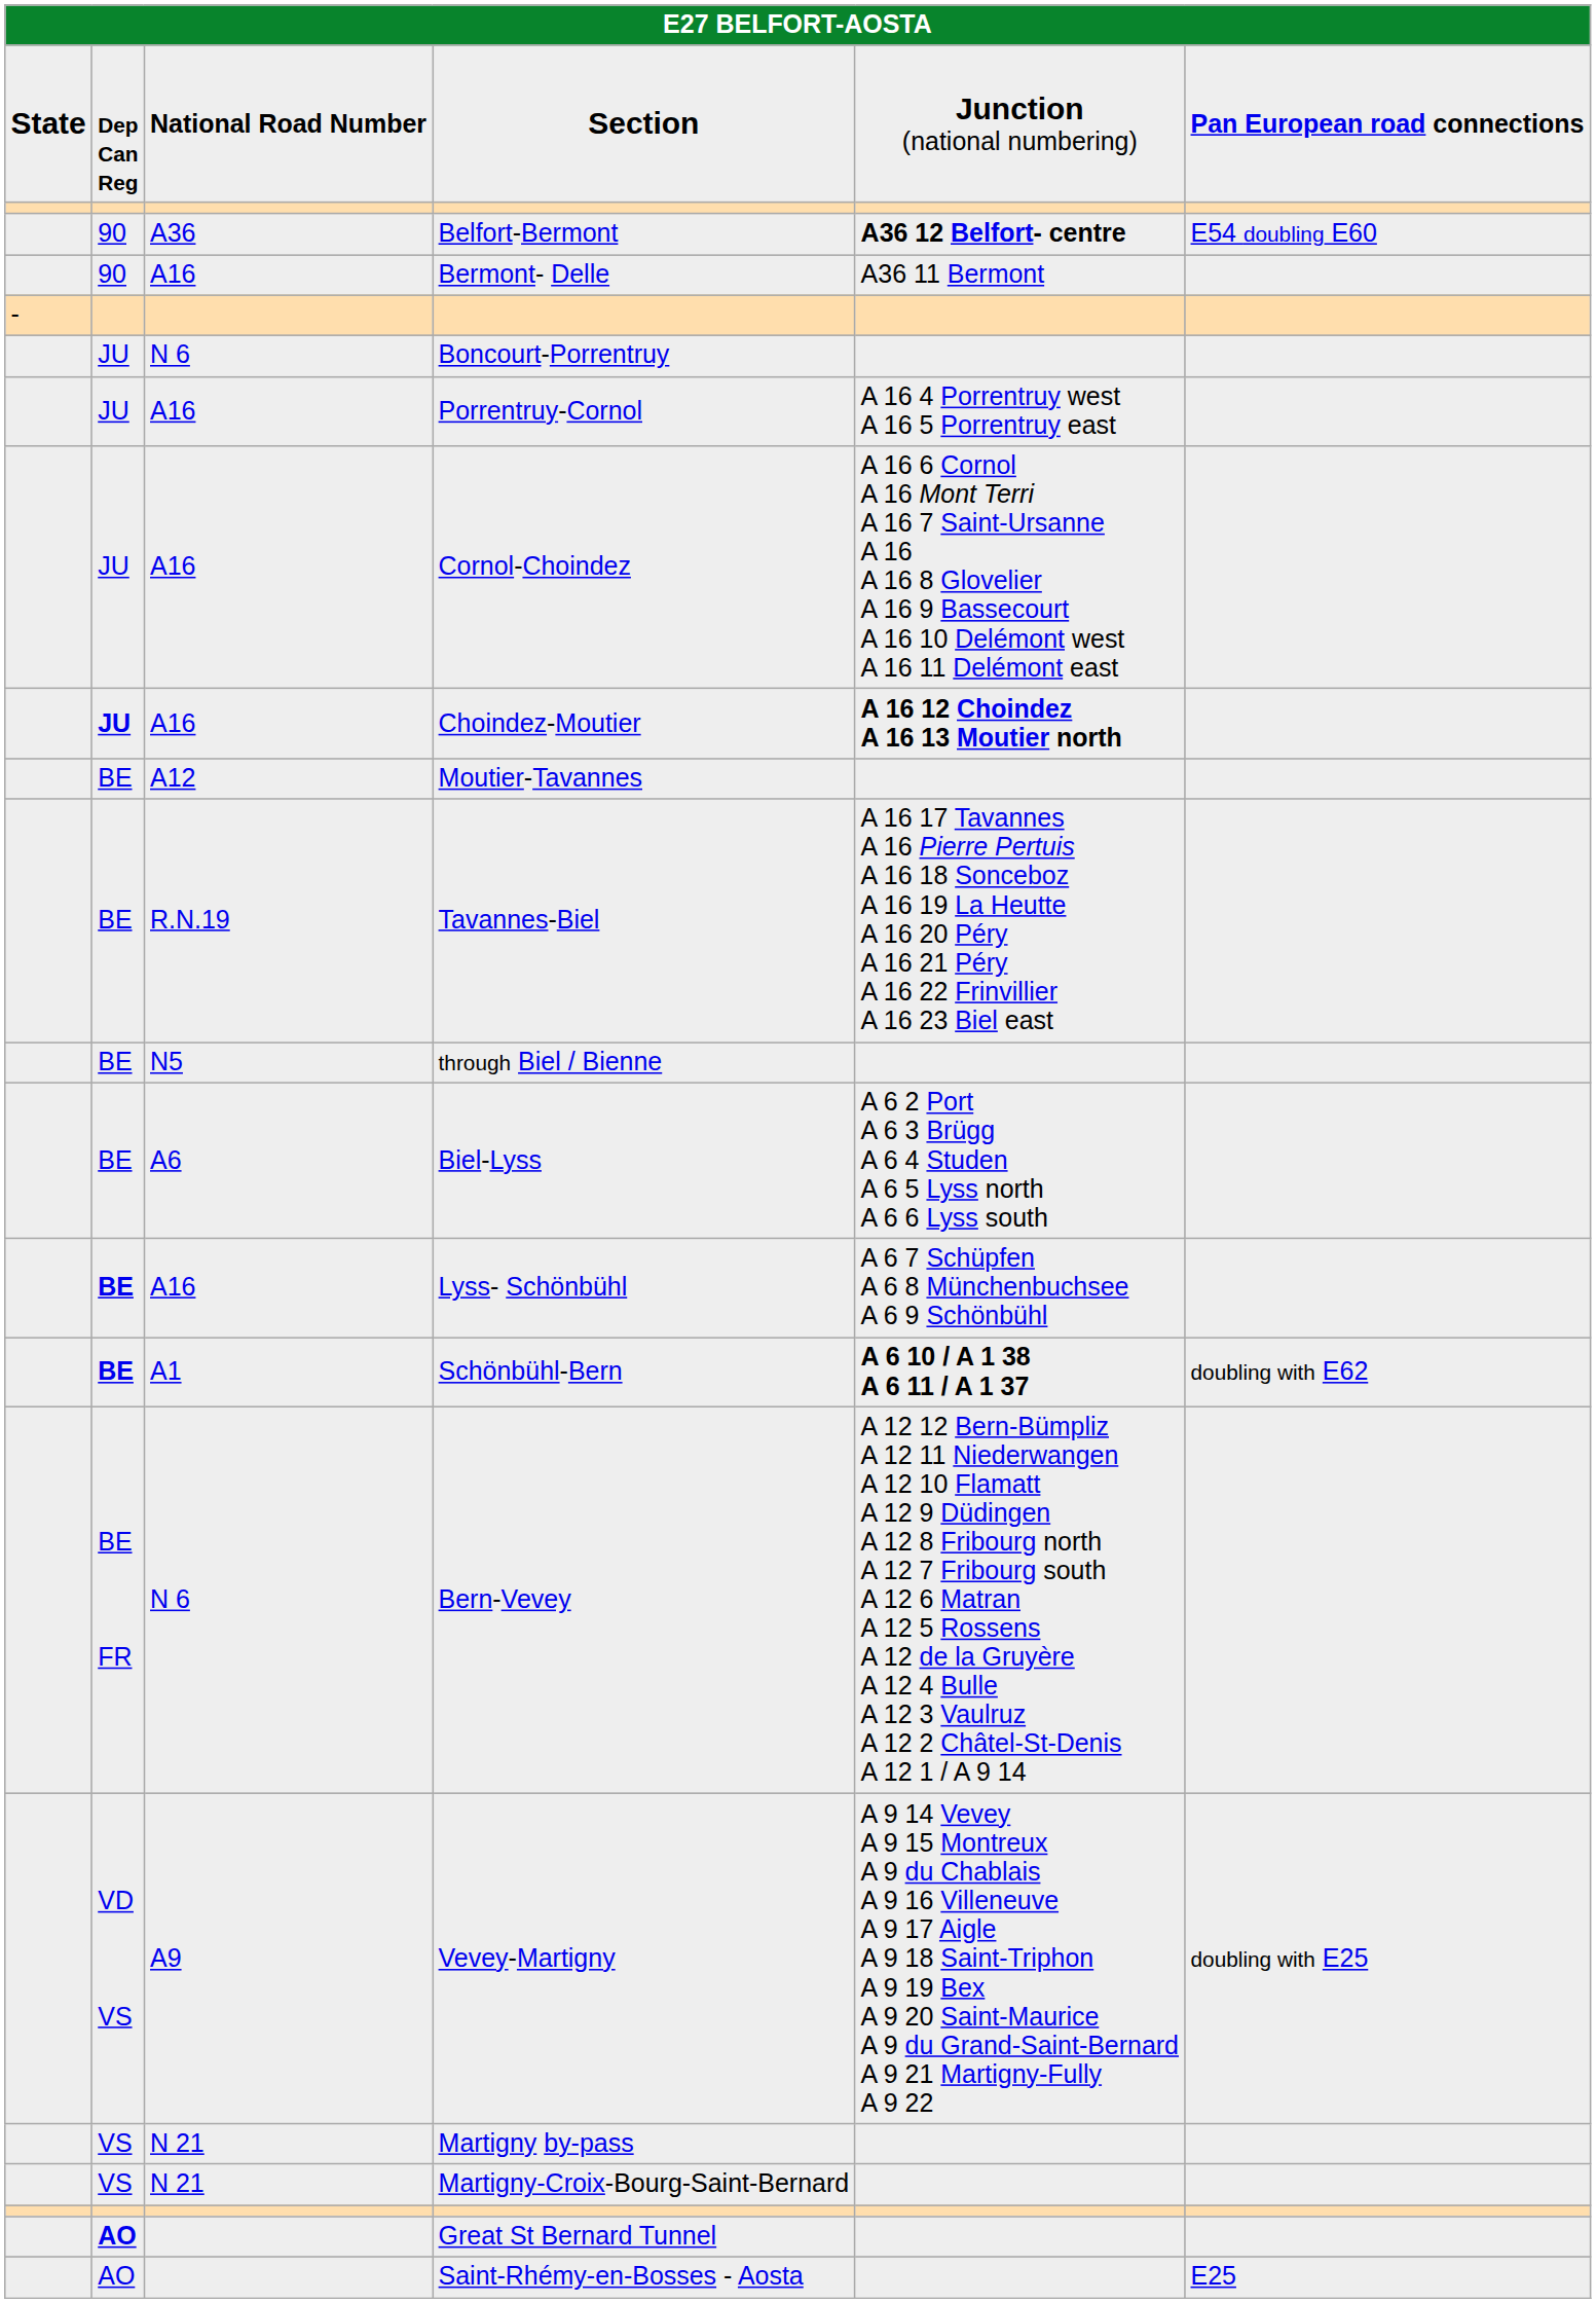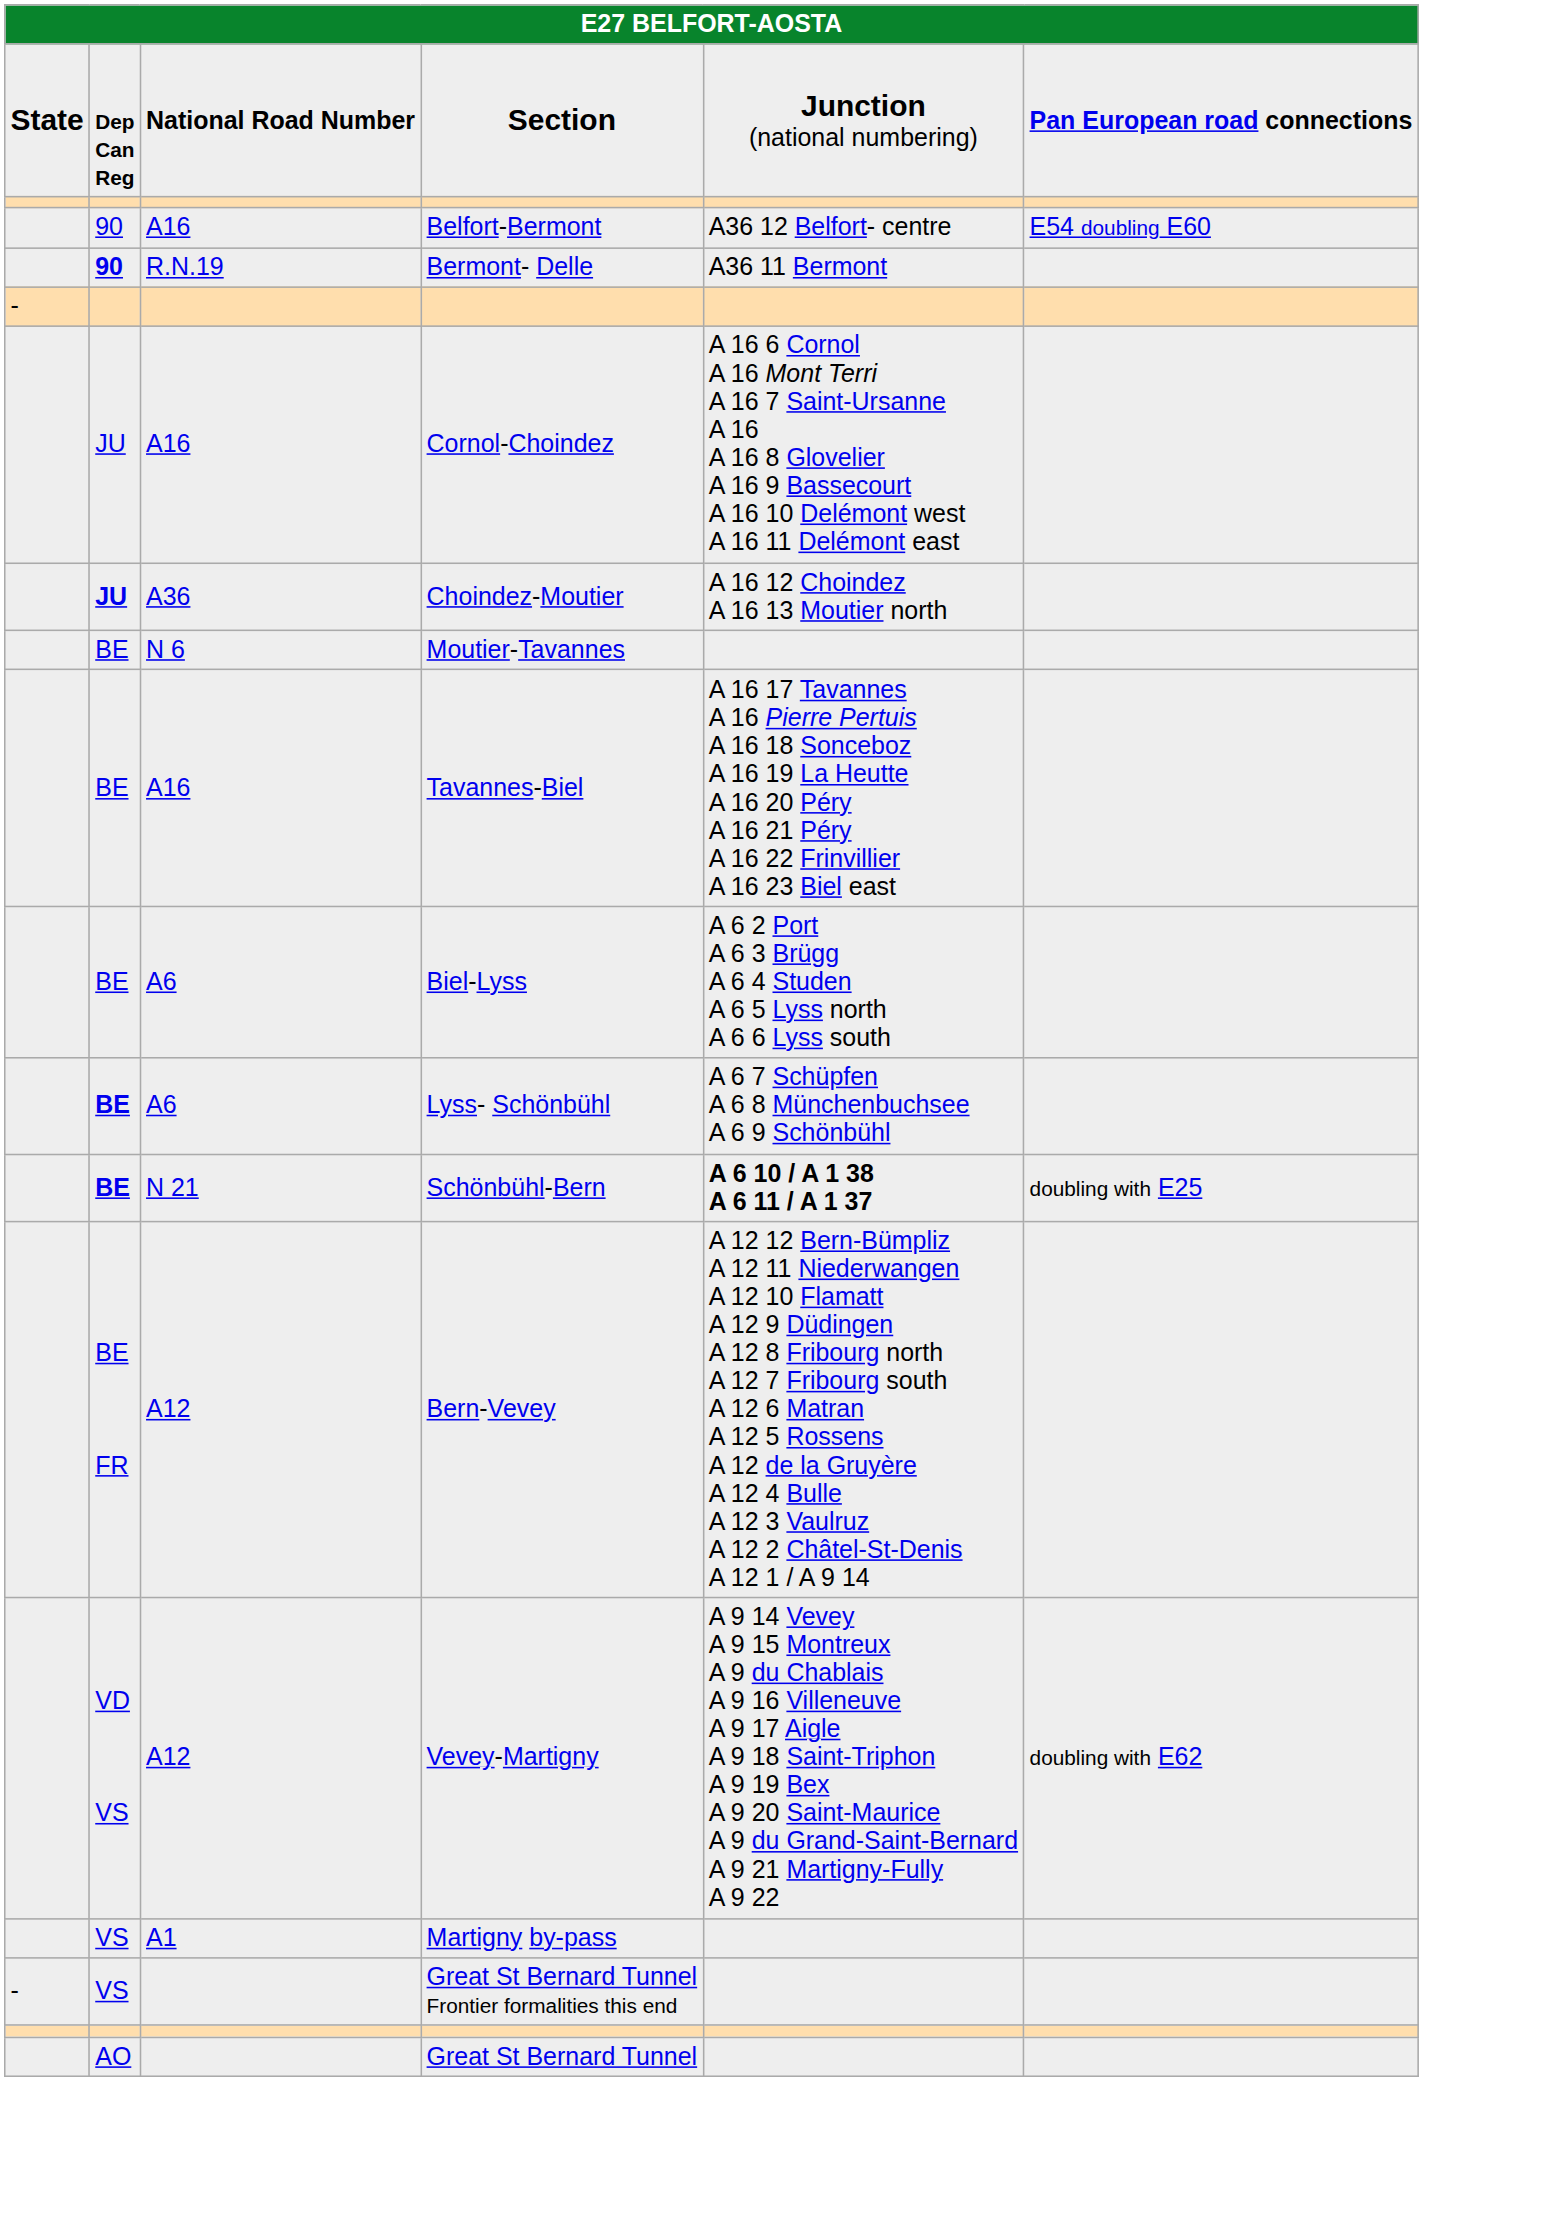 <table class="wikitable">
 <tr align="center" bgcolor="08842C" style="color: white;font-size:100%;">
 <td colspan="6"><strong>E27 BELFORT-AOSTA</strong></td>
 </tr>
 <tr bgcolor="#EEEEEE">
 <td align="center"><big><strong>State</strong></big></td>
 <td><small><br><br><strong>Dep<br>Can<br>Reg</strong></small></td>
 <td align="center"><strong>National Road Number</strong></td>
 <td align="center"><big><strong>Section</strong></big></td>
 <td align="center"><big><strong>Junction</strong></big> <br>(national numbering)</td>
 <td align="center"><strong> <a href='#'>Pan European road</a> connections</strong></td>
 </tr>
 <tr bgcolor="#FFDEAD">
 <td> </td>
 <td></td>
 <td></td>
 <td></td>
 <td></td>
 <td></td>
 </tr>
 <tr bgcolor="#EEEEEE">
 <td></td>
 <td><a href='#'>90</a></td>
-<td> <a href='#'>A36</a></td>
+<td> <a href='#'>A16</a></td>
 <td><a href='#'>Belfort</a>-<a href='#'>Bermont</a></td>
-<td><strong>A36  12 <a href='#'>Belfort</a>- centre</strong></td>
+<td>A36  12 <a href='#'>Belfort</a>- centre</td>
 <td><a href='#'>E54 <small>doubling</small> E60</a></td>
 </tr>
 <tr bgcolor="#EEEEEE">
 <td></td>
-<td><a href='#'>90</a></td>
-<td> <a href='#'>A16</a></td>
+<td><strong><a href='#'>90</a></strong></td>
+<td> <a href='#'>R.N.19</a></td>
 <td><a href='#'>Bermont</a>- <a href='#'>Delle</a></td>
 <td>A36  11 <a href='#'>Bermont</a></td>
 <td></td>
 </tr>
 <tr bgcolor="#FFDEAD">
 <td rowspan="1">  - </td>
 <td></td>
 <td></td>
 <td></td>
 <td></td>
 <td></td>
 </tr>
 <tr bgcolor="#EEEEEE">
 <td></td>
 <td><a href='#'>JU</a></td>
-<td> <a href='#'>N 6</a></td>
-<td><a href='#'>Boncourt</a>-<a href='#'>Porrentruy</a></td>
-<td></td>
-<td></td>
-</tr>
-<tr bgcolor="#EEEEEE">
-<td></td>
-<td><a href='#'>JU</a></td>
-<td> <a href='#'>A16</a></td>
-<td><a href='#'>Porrentruy</a>-<a href='#'>Cornol</a></td>
-<td>A 16  4  <a href='#'>Porrentruy</a> west<br>A 16  5  <a href='#'>Porrentruy</a> east</td>
-<td></td>
-</tr>
-<tr bgcolor="#EEEEEE">
-<td></td>
-<td><a href='#'>JU</a></td>
 <td> <a href='#'>A16</a></td>
 <td><a href='#'>Cornol</a>-<a href='#'>Choindez</a></td>
 <td>A 16  6  <a href='#'>Cornol</a><br> A 16  <em>Mont Terri</em><br>A 16  7  <a href='#'>Saint-Ursanne</a><br> A 16  <br>A 16  8  <a href='#'>Glovelier</a><br>A 16  9  <a href='#'>Bassecourt</a><br>A 16  10  <a href='#'>Delémont</a> west<br>A 16  11  <a href='#'>Delémont</a> east</td>
 <td></td>
 </tr>
 <tr bgcolor="#EEEEEE">
 <td></td>
 <td><strong><a href='#'>JU</a></strong></td>
-<td> <a href='#'>A16</a></td>
+<td> <a href='#'>A36</a></td>
 <td><a href='#'>Choindez</a>-<a href='#'>Moutier</a></td>
-<td><strong>A 16  12  <a href='#'>Choindez</a><br>A 16  13  <a href='#'>Moutier</a> north</strong></td>
+<td>A 16  12  <a href='#'>Choindez</a><br>A 16  13  <a href='#'>Moutier</a> north</td>
 <td></td>
 </tr>
 <tr bgcolor="#EEEEEE">
 <td></td>
 <td><a href='#'>BE</a></td>
-<td> <a href='#'>A12</a></td>
+<td> <a href='#'>N 6</a></td>
 <td><a href='#'>Moutier</a>-<a href='#'>Tavannes</a></td>
 <td></td>
 <td></td>
 </tr>
 <tr bgcolor="#EEEEEE">
 <td></td>
 <td><a href='#'>BE</a></td>
-<td> <a href='#'>R.N.19</a></td>
+<td> <a href='#'>A16</a></td>
 <td><a href='#'>Tavannes</a>-<a href='#'>Biel</a></td>
 <td>A 16  17 <a href='#'>Tavannes</a><br>      A 16  <em><a href='#'>Pierre Pertuis</a></em><br>A 16  18 <a href='#'>Sonceboz</a><br> A 16  19 <a href='#'>La Heutte</a><br> A 16  20 <a href='#'>Péry</a><br> A 16  21 <a href='#'>Péry</a><br> A 16  22 <a href='#'>Frinvillier</a><br> A 16  23 <a href='#'>Biel</a> east</td>
-<td></td>
-</tr>
-<tr bgcolor="#EEEEEE">
-<td></td>
-<td><a href='#'>BE</a></td>
-<td> <a href='#'>N5</a></td>
-<td><small>through</small> <a href='#'>Biel / Bienne</a></td>
-<td></td>
 <td></td>
 </tr>
 <tr bgcolor="#EEEEEE">
 <td></td>
 <td><a href='#'>BE</a></td>
 <td> <a href='#'>A6</a></td>
 <td><a href='#'>Biel</a>-<a href='#'>Lyss</a></td>
 <td>A 6   2  <a href='#'>Port</a><br>A 6   3  <a href='#'>Brügg</a><br>A 6   4  <a href='#'>Studen</a><br>A 6   5  <a href='#'>Lyss</a> north<br>A 6   6  <a href='#'>Lyss</a> south</td>
 <td></td>
 </tr>
 <tr bgcolor="#EEEEEE">
 <td></td>
 <td><strong><a href='#'>BE</a></strong></td>
-<td> <a href='#'>A16</a></td>
+<td> <a href='#'>A6</a></td>
 <td><a href='#'>Lyss</a>- <a href='#'>Schönbühl</a></td>
 <td>A 6   7  <a href='#'>Schüpfen</a><br>A 6   8  <a href='#'>Münchenbuchsee</a><br>  A 6   9  <a href='#'>Schönbühl</a></td>
 <td></td>
 </tr>
 <tr bgcolor="#EEEEEE">
 <td></td>
 <td><strong><a href='#'>BE</a></strong></td>
-<td> <a href='#'>A1</a></td>
+<td> <a href='#'>N 21</a></td>
 <td><a href='#'>Schönbühl</a>-<a href='#'>Bern</a></td>
 <td><strong>A 6   10 / A 1   38<br>A 6   11 / A 1   37</strong></td>
-<td><small>doubling with</small> <a href='#'>E62</a></td>
+<td><small>doubling with</small> <a href='#'>E25</a></td>
 </tr>
 <tr bgcolor="#EEEEEE">
 <td></td>
 <td><a href='#'>BE</a><br><br><br><br><a href='#'>FR</a></td>
-<td> <a href='#'>N 6</a></td>
+<td> <a href='#'>A12</a></td>
 <td><a href='#'>Bern</a>-<a href='#'>Vevey</a></td>
 <td>A 12   12 <a href='#'>Bern-Bümpliz</a><br>A 12   11 <a href='#'>Niederwangen</a><br> A 12   10 <a href='#'>Flamatt</a><br> A 12   9 <a href='#'>Düdingen</a><br> A 12   8 <a href='#'>Fribourg</a> north<br> A 12   7 <a href='#'>Fribourg</a> south<br> A 12   6 <a href='#'>Matran</a><br> A 12   5 <a href='#'>Rossens</a><br>A 12   <a href='#'>de la Gruyère</a><br>A 12   4 <a href='#'>Bulle</a><br> A 12   3 <a href='#'>Vaulruz</a><br> A 12   2 <a href='#'>Châtel-St-Denis</a><br> A 12   1 / A 9   14</td>
 <td></td>
 </tr>
 <tr bgcolor="#EEEEEE">
 <td></td>
 <td><a href='#'>VD</a><br><br><br><br><a href='#'>VS</a></td>
-<td> <a href='#'>A9</a></td>
+<td> <a href='#'>A12</a></td>
 <td><a href='#'>Vevey</a>-<a href='#'>Martigny</a></td>
 <td>A 9   14 <a href='#'>Vevey</a><br>A 9   15 <a href='#'>Montreux</a><br>A 9   <a href='#'>du Chablais</a><br> A 9   16 <a href='#'>Villeneuve</a><br> A 9   17 <a href='#'>Aigle</a><br> A 9   18 <a href='#'>Saint-Triphon</a><br> A 9   19 <a href='#'>Bex</a><br> A 9   20 <a href='#'>Saint-Maurice</a><br>A 9   <a href='#'>du Grand-Saint-Bernard</a><br> A 9   21	<a href='#'>Martigny-Fully</a><br>A 9   22</td>
-<td><small>doubling with</small> <a href='#'>E25</a></td>
+<td><small>doubling with</small> <a href='#'>E62</a></td>
 </tr>
 <tr bgcolor="#EEEEEE">
 <td></td>
 <td><a href='#'>VS</a></td>
-<td> <a href='#'>N 21</a></td>
+<td> <a href='#'>A1</a></td>
 <td><a href='#'>Martigny</a>  <a href='#'>by-pass</a></td>
 <td></td>
 <td></td>
 </tr>
 <tr bgcolor="#EEEEEE">
-<td></td>
+<td rowspan="1"> - <br> </td>
 <td><a href='#'>VS</a></td>
-<td> <a href='#'>N 21</a></td>
-<td><a href='#'>Martigny-Croix</a>-Bourg-Saint-Bernard</td>
+<td> </td>
+<td><a href='#'>Great St Bernard Tunnel</a> <br><small>Frontier formalities this end</small></td>
 <td></td>
 <td></td>
 </tr>
 <tr bgcolor="#FFDEAD">
 <td> </td>
 <td></td>
 <td></td>
 <td></td>
 <td></td>
 <td></td>
 </tr>
 <tr bgcolor="#EEEEEE">
 <td></td>
-<td><strong><a href='#'>AO</a></strong></td>
+<td><a href='#'>AO</a></td>
 <td> </td>
 <td><a href='#'>Great St Bernard Tunnel</a></td>
 <td></td>
 <td></td>
 </tr>
-<tr bgcolor="#EEEEEE">
-<td></td>
-<td><a href='#'>AO</a></td>
-<td> </td>
-<td><a href='#'>Saint-Rhémy-en-Bosses</a> - <a href='#'>Aosta</a></td>
-<td></td>
-<td><a href='#'>E25</a></td>
-</tr>
 <tr>
 </tr>
 </table>
